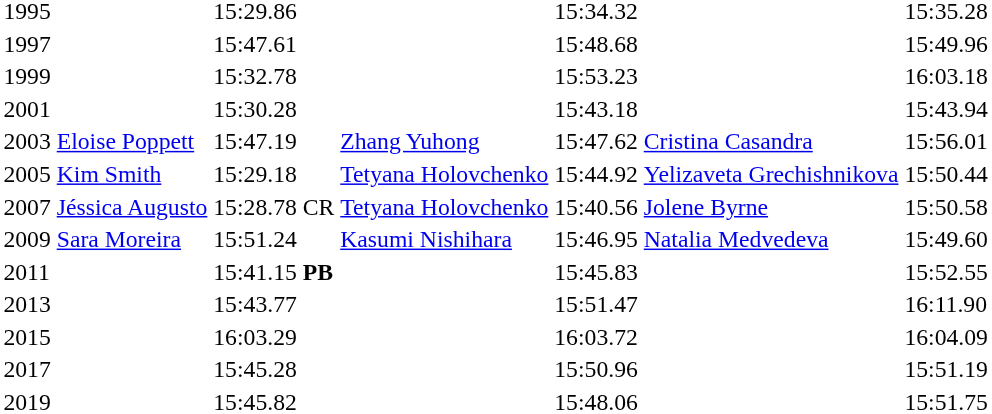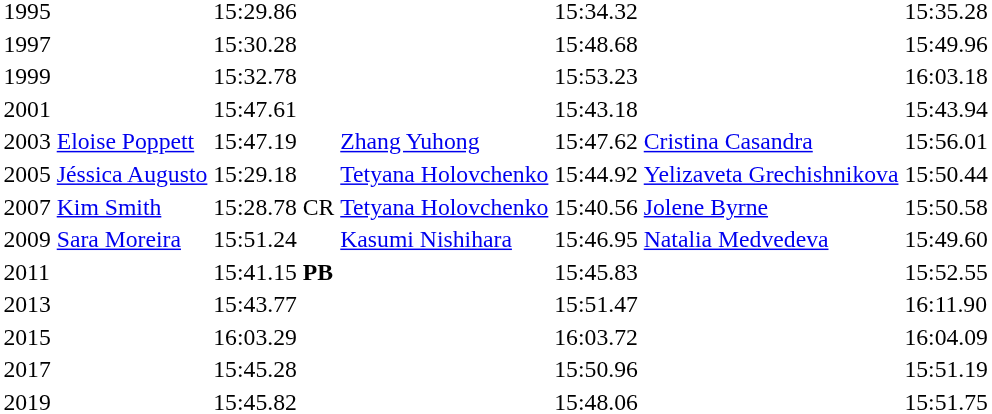 <table>
 <tr>
 <td>1995</td>
 <td></td>
 <td>15:29.86</td>
 <td></td>
 <td>15:34.32</td>
 <td></td>
 <td>15:35.28</td>
 </tr>
 <tr>
 <td>1997</td>
 <td></td>
-<td>15:47.61</td>
+<td>15:30.28</td>
 <td></td>
 <td>15:48.68</td>
 <td></td>
 <td>15:49.96</td>
 </tr>
 <tr>
 <td>1999</td>
 <td></td>
 <td>15:32.78</td>
 <td></td>
 <td>15:53.23</td>
 <td></td>
 <td>16:03.18</td>
 </tr>
 <tr>
 <td>2001</td>
 <td></td>
-<td>15:30.28</td>
+<td>15:47.61</td>
 <td></td>
 <td>15:43.18</td>
 <td></td>
 <td>15:43.94</td>
 </tr>
 <tr>
 <td>2003</td>
 <td><a href='#'>Eloise Poppett</a><br> </td>
 <td>15:47.19</td>
 <td><a href='#'>Zhang Yuhong</a><br> </td>
 <td>15:47.62</td>
 <td><a href='#'>Cristina Casandra</a><br> </td>
 <td>15:56.01</td>
 </tr>
 <tr>
 <td>2005</td>
-<td><a href='#'>Kim Smith</a><br> </td>
+<td><a href='#'>Jéssica Augusto</a><br> </td>
 <td>15:29.18</td>
 <td><a href='#'>Tetyana Holovchenko</a><br> </td>
 <td>15:44.92</td>
 <td><a href='#'>Yelizaveta Grechishnikova</a><br> </td>
 <td>15:50.44</td>
 </tr>
 <tr>
 <td>2007</td>
-<td><a href='#'>Jéssica Augusto</a><br> </td>
+<td><a href='#'>Kim Smith</a><br> </td>
 <td>15:28.78 CR</td>
 <td><a href='#'>Tetyana Holovchenko</a><br> </td>
 <td>15:40.56</td>
 <td><a href='#'>Jolene Byrne</a><br> </td>
 <td>15:50.58</td>
 </tr>
 <tr>
 <td>2009</td>
 <td><a href='#'>Sara Moreira</a><br> </td>
 <td>15:51.24</td>
 <td><a href='#'>Kasumi Nishihara</a><br> </td>
 <td>15:46.95</td>
 <td><a href='#'>Natalia Medvedeva</a> <br> </td>
 <td>15:49.60</td>
 </tr>
 <tr>
 <td>2011</td>
 <td></td>
 <td>15:41.15 <strong>PB</strong></td>
 <td></td>
 <td>15:45.83</td>
 <td></td>
 <td>15:52.55</td>
 </tr>
 <tr>
 <td>2013</td>
 <td></td>
 <td>15:43.77</td>
 <td></td>
 <td>15:51.47</td>
 <td></td>
 <td>16:11.90</td>
 </tr>
 <tr>
 <td>2015</td>
 <td></td>
 <td>16:03.29</td>
 <td></td>
 <td>16:03.72</td>
 <td></td>
 <td>16:04.09</td>
 </tr>
 <tr>
 <td>2017</td>
 <td></td>
 <td>15:45.28</td>
 <td></td>
 <td>15:50.96</td>
 <td></td>
 <td>15:51.19</td>
 </tr>
 <tr>
 <td>2019</td>
 <td></td>
 <td>15:45.82</td>
 <td></td>
 <td>15:48.06</td>
 <td></td>
 <td>15:51.75 </td>
 </tr>
 </table>
